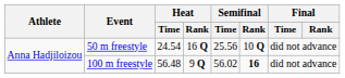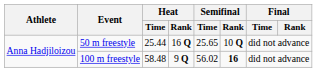 <table class=wikitable style=font-size:90%>
 <tr>
 <th rowspan=2>Athlete</th>
 <th rowspan=2>Event</th>
 <th colspan=2>Heat</th>
 <th colspan=2>Semifinal</th>
 <th colspan=2>Final</th>
 </tr>
 <tr style=font-size:95%>
 <th>Time</th>
 <th>Rank</th>
 <th>Time</th>
 <th>Rank</th>
 <th>Time</th>
 <th>Rank</th>
 </tr>
 <tr align=center>
 <td align=left rowspan=2><a href='#'>Anna Hadjiloizou</a></td>
 <td align=left rowspan="1"><a href='#'>50 m freestyle</a></td>
-<td>24.54</td>
+<td>25.44</td>
 <td>16 <strong>Q</strong></td>
-<td>25.56</td>
+<td>25.65</td>
 <td>10 <strong>Q</strong></td>
 <td colspan=2>did not advance</td>
 </tr>
 <tr align=center>
 <td align=left rowspan="1"><a href='#'>100 m freestyle</a></td>
-<td>56.48</td>
+<td>58.48</td>
 <td>9 <strong>Q</strong></td>
 <td>56.02</td>
 <td><strong>16</strong></td>
 <td colspan=2>did not advance</td>
 </tr>
 </table>
